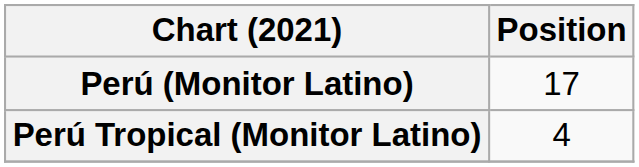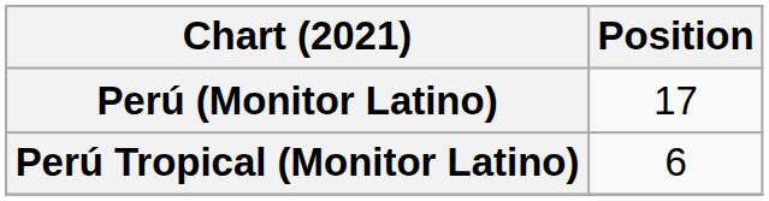 <table class="wikitable plainrowheaders sortable" style="text-align:center">
 <tr>
 <th scope="col">Chart (2021)</th>
 <th scope="col">Position</th>
 </tr>
 <tr>
 <th scope="row">Perú (Monitor Latino)</th>
 <td>17</td>
 </tr>
 <tr>
 <th scope="row">Perú Tropical (Monitor Latino)</th>
-<td>4</td>
+<td>6</td>
 </tr>
 <tr>
 </tr>
 </table>
